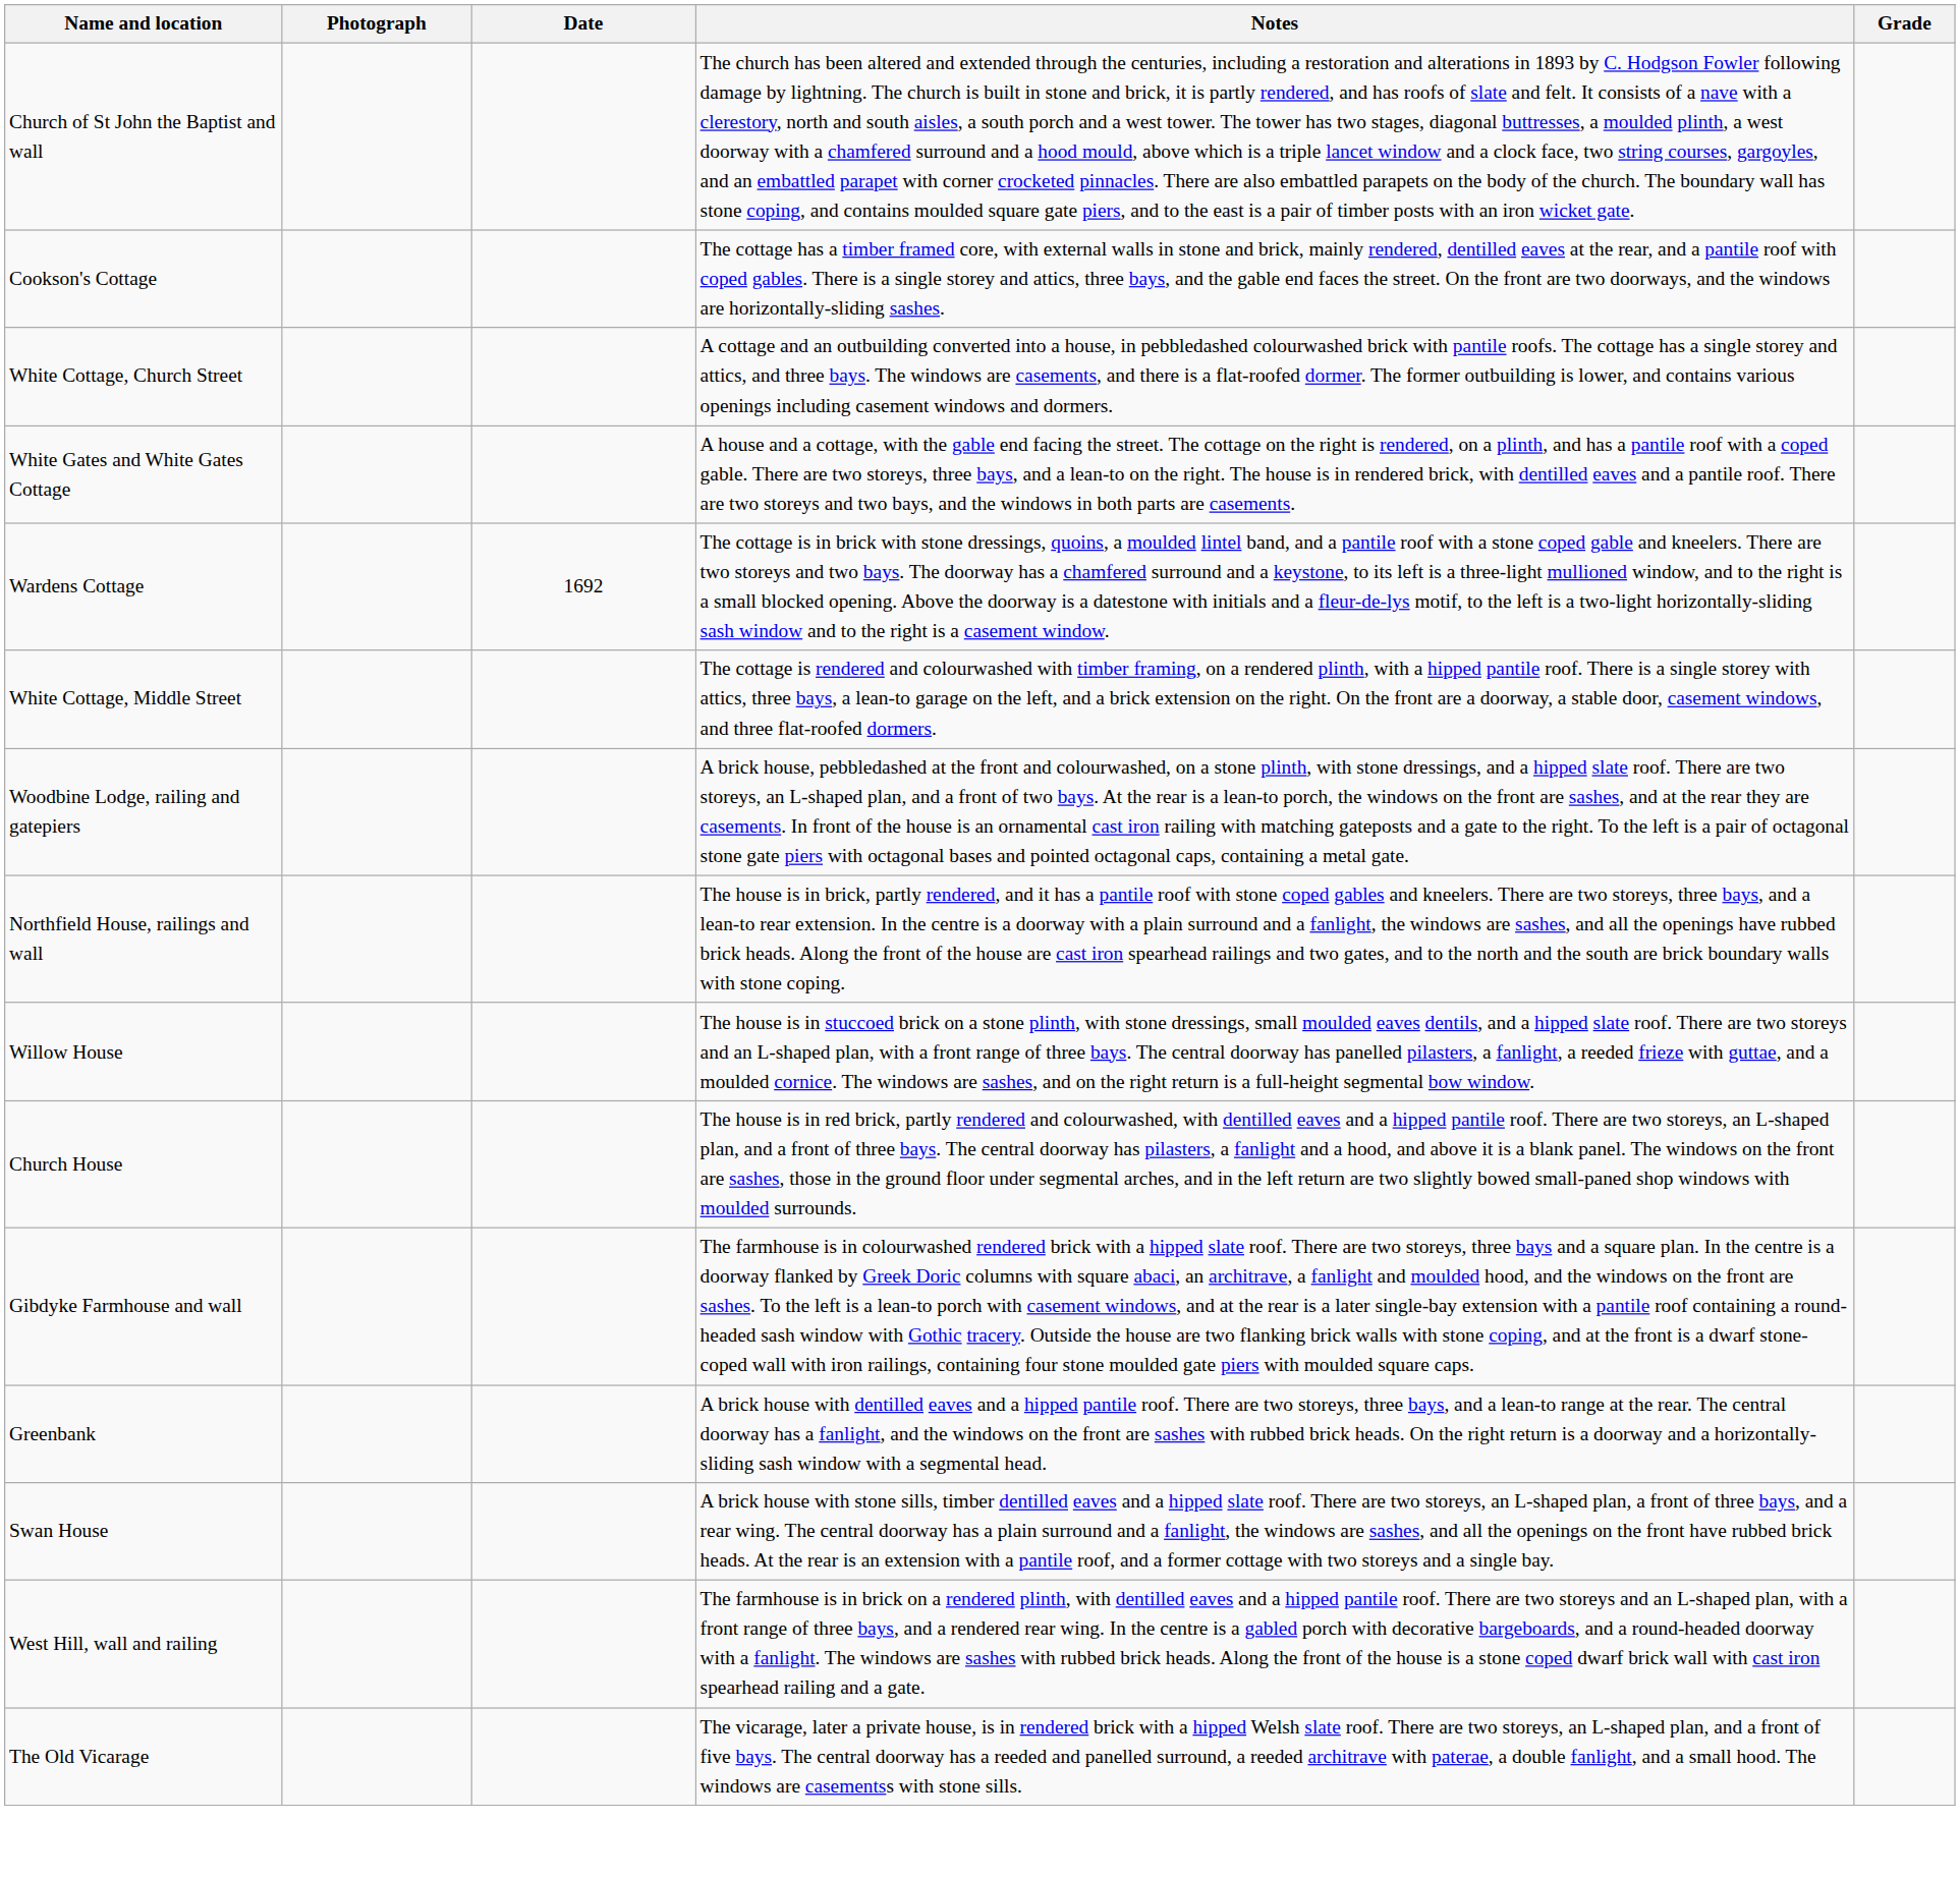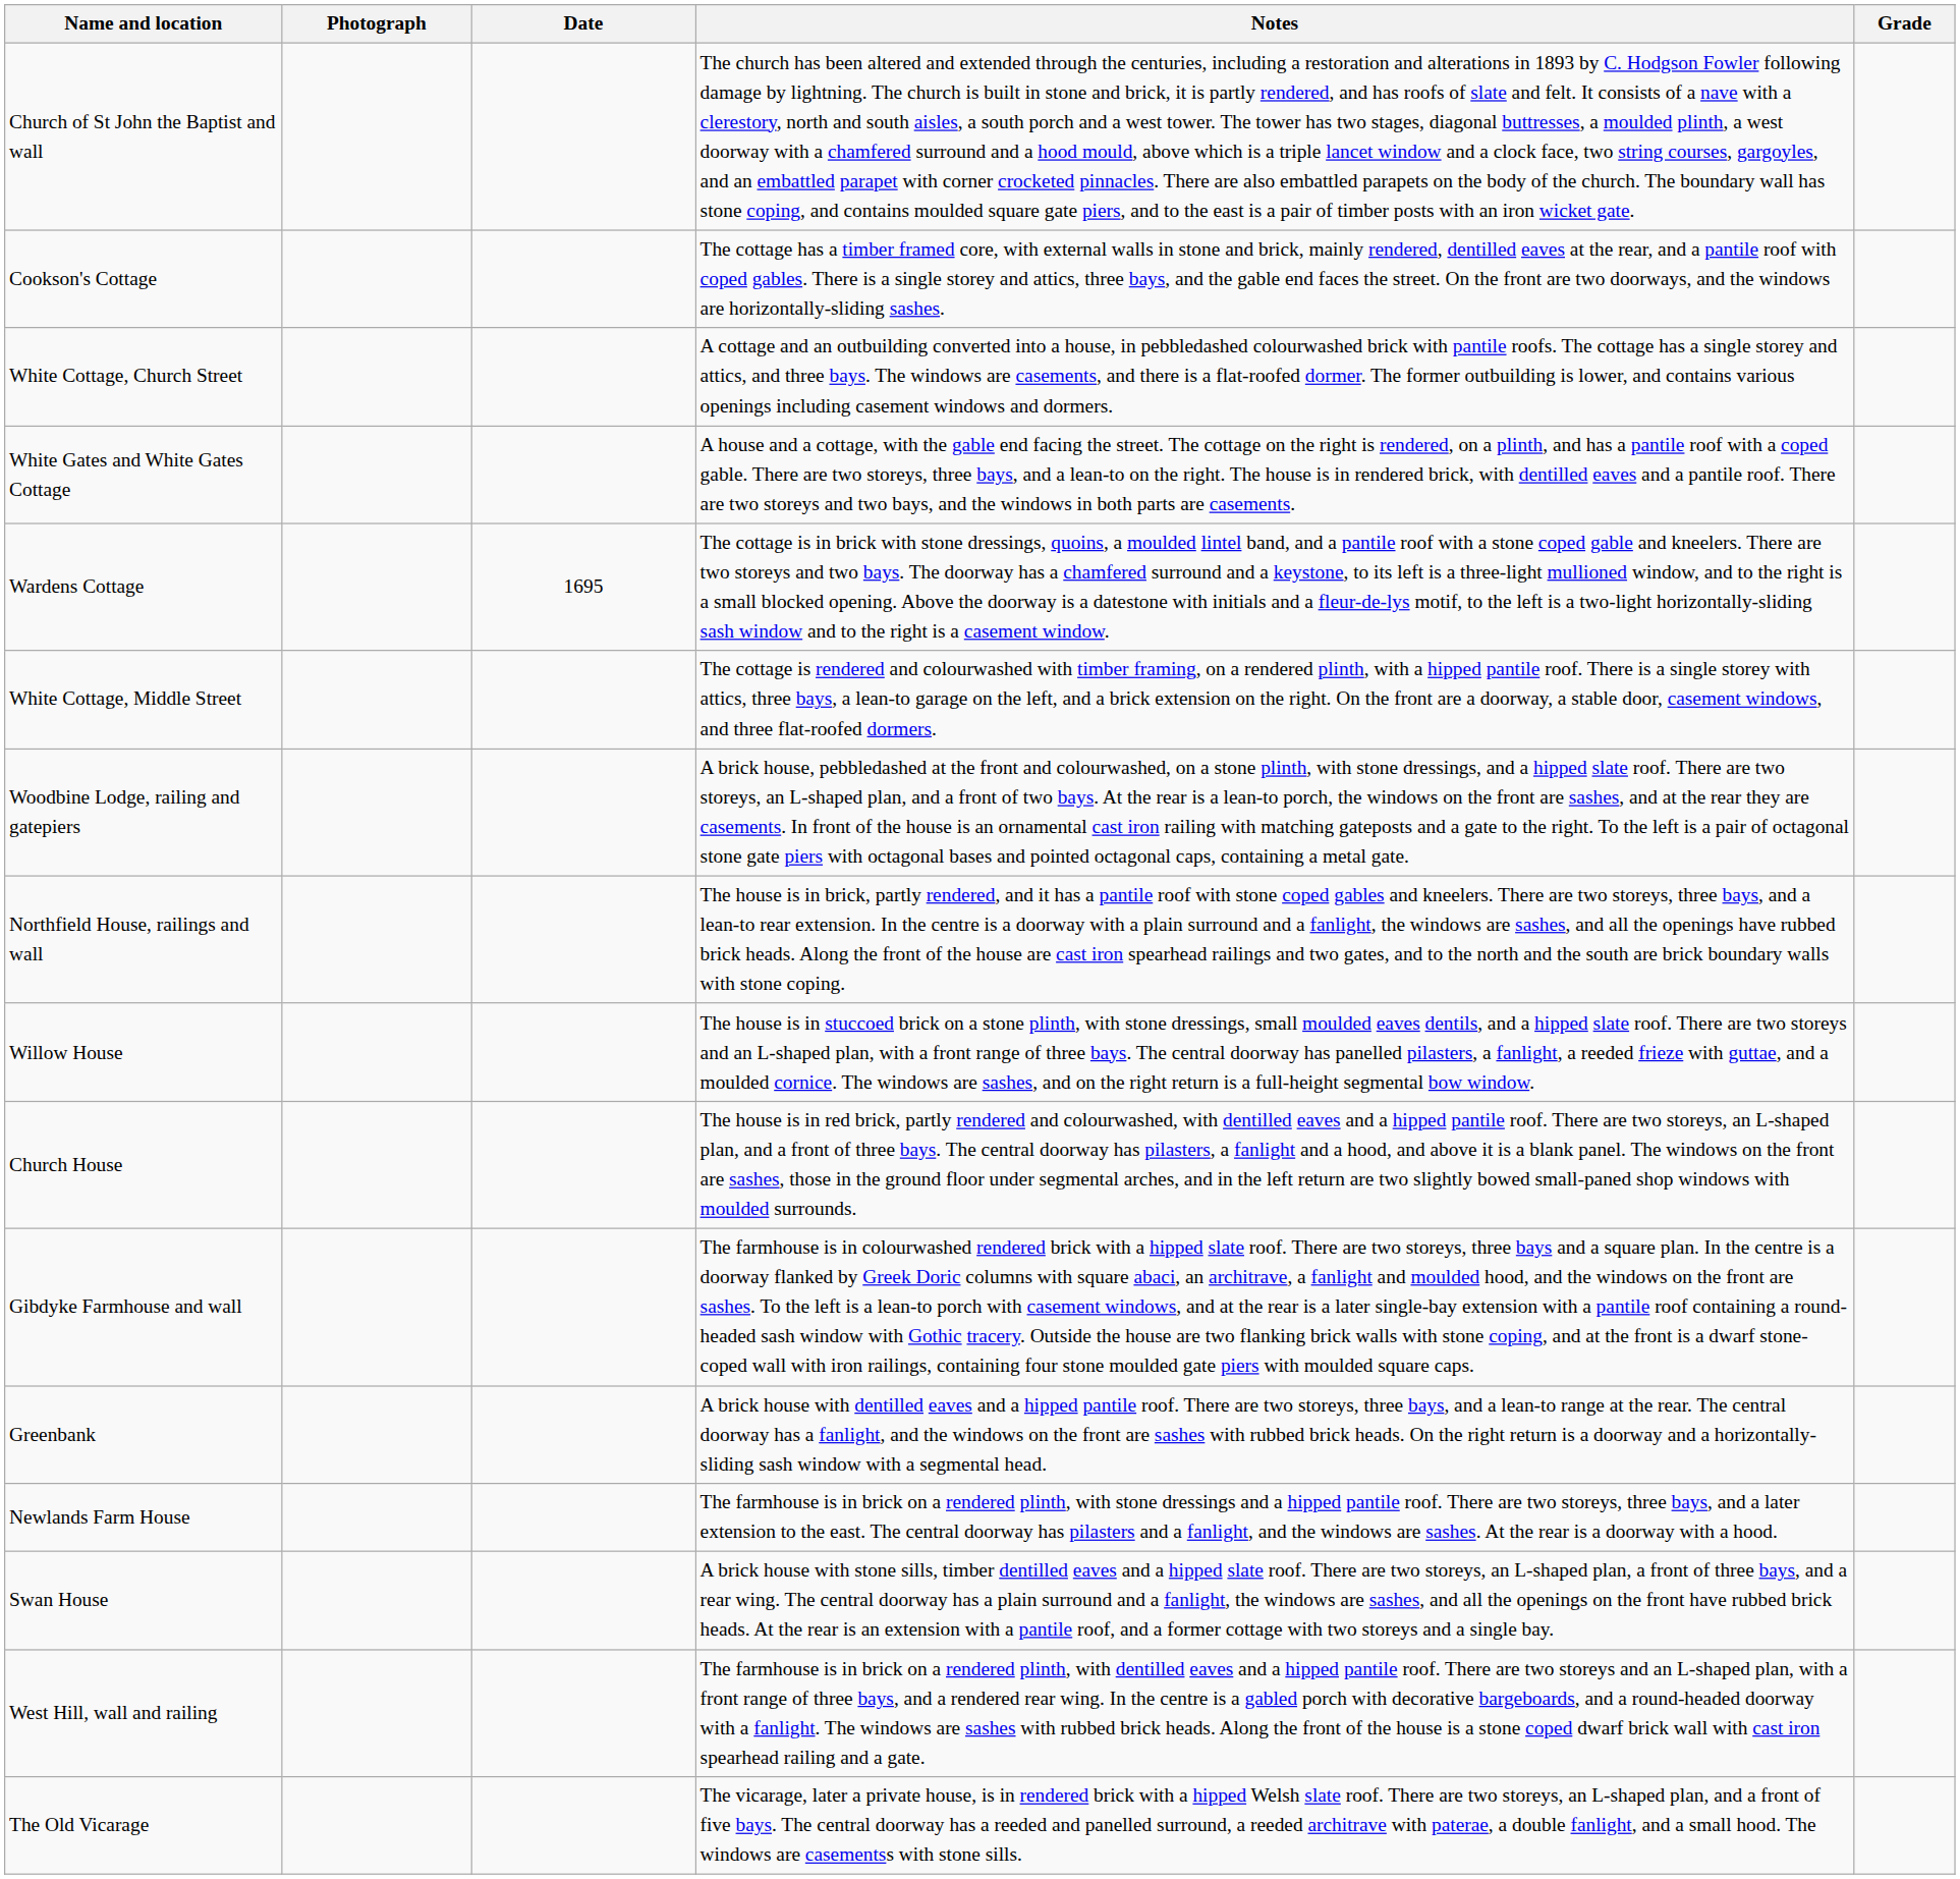 <table class="wikitable sortable plainrowheaders" style="width:100%; border:0px; text-align:left; line-height:150%">
 <tr>
 <th scope="col"  style="width:150px">Name and location</th>
 <th scope="col"  style="width:100px" class="unsortable">Photograph</th>
 <th scope="col"  style="width:120px">Date</th>
 <th scope="col"  style="width:650px" class="unsortable">Notes</th>
 <th scope="col"  style="width:50px">Grade</th>
 </tr>
 <tr>
 <td>Church of St John the Baptist and wall<br><small></small></td>
 <td></td>
 <td align="center"></td>
 <td>The church has been altered and extended through the centuries, including a restoration and alterations in 1893 by <a href='#'>C. Hodgson Fowler</a> following damage by lightning.  The church is built in stone and brick, it is partly <a href='#'>rendered</a>, and has roofs of <a href='#'>slate</a> and felt.  It consists of a <a href='#'>nave</a> with a <a href='#'>clerestory</a>, north and south <a href='#'>aisles</a>, a south porch and a west tower.  The tower has two stages, diagonal <a href='#'>buttresses</a>, a <a href='#'>moulded</a> <a href='#'>plinth</a>, a west doorway with a <a href='#'>chamfered</a> surround and a <a href='#'>hood mould</a>, above which is a triple <a href='#'>lancet window</a> and a clock face, two <a href='#'>string courses</a>, <a href='#'>gargoyles</a>, and an <a href='#'>embattled</a> <a href='#'>parapet</a> with corner <a href='#'>crocketed</a> <a href='#'>pinnacles</a>.  There are also embattled parapets on the body of the church.  The boundary wall has stone <a href='#'>coping</a>, and contains moulded square gate <a href='#'>piers</a>, and to the east is a pair of timber posts with an iron <a href='#'>wicket gate</a>.</td>
 <td align="center" ></td>
 </tr>
 <tr>
 <td>Cookson's Cottage<br><small></small></td>
 <td></td>
 <td align="center"></td>
 <td>The cottage has a <a href='#'>timber framed</a> core, with external walls in stone and brick, mainly <a href='#'>rendered</a>, <a href='#'>dentilled</a> <a href='#'>eaves</a> at the rear, and a <a href='#'>pantile</a> roof with <a href='#'>coped</a> <a href='#'>gables</a>.  There is a single storey and attics, three <a href='#'>bays</a>, and the gable end faces the street.  On the front are two doorways, and the windows are horizontally-sliding <a href='#'>sashes</a>.</td>
 <td align="center" ></td>
 </tr>
 <tr>
 <td>White Cottage, Church Street<br><small></small></td>
 <td></td>
 <td align="center"></td>
 <td>A cottage and an outbuilding converted into a house, in pebbledashed colourwashed brick with <a href='#'>pantile</a> roofs.  The cottage has a single storey and attics, and three <a href='#'>bays</a>.  The windows are <a href='#'>casements</a>, and there is a flat-roofed <a href='#'>dormer</a>.  The former outbuilding is lower, and contains various openings including casement windows and dormers.</td>
 <td align="center" ></td>
 </tr>
 <tr>
 <td>White Gates and White Gates Cottage<br><small></small></td>
 <td></td>
 <td align="center"></td>
 <td>A house and a cottage, with the <a href='#'>gable</a> end facing the street.  The cottage on the right is <a href='#'>rendered</a>, on a <a href='#'>plinth</a>, and has a <a href='#'>pantile</a> roof with a <a href='#'>coped</a> gable.  There are two storeys, three <a href='#'>bays</a>, and a lean-to on the right.  The house is in rendered brick, with <a href='#'>dentilled</a> <a href='#'>eaves</a> and a pantile roof.  There are two storeys and two bays, and the windows in both parts are <a href='#'>casements</a>.</td>
 <td align="center" ></td>
 </tr>
 <tr>
 <td>Wardens Cottage<br><small></small></td>
 <td></td>
-<td align="center">1692</td>
+<td align="center">1695</td>
 <td>The cottage is in brick with stone dressings, <a href='#'>quoins</a>, a <a href='#'>moulded</a> <a href='#'>lintel</a> band, and a <a href='#'>pantile</a> roof with a stone <a href='#'>coped</a> <a href='#'>gable</a> and kneelers.  There are two storeys and two <a href='#'>bays</a>.  The doorway has a <a href='#'>chamfered</a> surround and a <a href='#'>keystone</a>, to its left is a three-light <a href='#'>mullioned</a> window, and to the right is a small blocked opening.  Above the doorway is a datestone with initials and a <a href='#'>fleur-de-lys</a> motif, to the left is a two-light horizontally-sliding <a href='#'>sash window</a> and to the right is a <a href='#'>casement window</a>.</td>
 <td align="center" ></td>
 </tr>
 <tr>
 <td>White Cottage, Middle Street<br><small></small></td>
 <td></td>
 <td align="center"></td>
 <td>The cottage is <a href='#'>rendered</a> and colourwashed with <a href='#'>timber framing</a>, on a rendered <a href='#'>plinth</a>, with a <a href='#'>hipped</a> <a href='#'>pantile</a> roof.  There is a single storey with attics, three <a href='#'>bays</a>, a lean-to garage on the left, and a brick extension on the right.  On the front are a doorway, a stable door, <a href='#'>casement windows</a>, and three flat-roofed <a href='#'>dormers</a>.</td>
 <td align="center" ></td>
 </tr>
 <tr>
 <td>Woodbine Lodge, railing and gatepiers<br><small></small></td>
 <td></td>
 <td align="center"></td>
 <td>A brick house, pebbledashed at the front and colourwashed, on a stone <a href='#'>plinth</a>, with stone dressings, and a <a href='#'>hipped</a> <a href='#'>slate</a> roof.  There are two storeys, an L-shaped plan, and a front of two <a href='#'>bays</a>.  At the rear is a lean-to porch, the windows on the front are <a href='#'>sashes</a>, and at the rear they are <a href='#'>casements</a>.  In front of the house is an ornamental <a href='#'>cast iron</a> railing with matching gateposts and a gate to the right.  To the left is a pair of octagonal stone gate <a href='#'>piers</a> with octagonal bases and pointed octagonal caps, containing a metal gate.</td>
 <td align="center" ></td>
 </tr>
 <tr>
 <td>Northfield House, railings and wall<br><small></small></td>
 <td></td>
 <td align="center"></td>
 <td>The house is in brick, partly <a href='#'>rendered</a>, and it has a <a href='#'>pantile</a> roof with stone <a href='#'>coped</a> <a href='#'>gables</a> and kneelers.  There are two storeys, three <a href='#'>bays</a>, and a lean-to rear extension.  In the centre is a doorway with a plain surround and a <a href='#'>fanlight</a>, the windows are <a href='#'>sashes</a>, and all the openings have rubbed brick heads.  Along the front of the house are <a href='#'>cast iron</a> spearhead railings and two gates, and to the north and the south are brick boundary walls with stone coping.</td>
 <td align="center" ></td>
 </tr>
 <tr>
 <td>Willow House<br><small></small></td>
 <td></td>
 <td align="center"></td>
 <td>The house is in <a href='#'>stuccoed</a> brick on a stone <a href='#'>plinth</a>, with stone dressings, small <a href='#'>moulded</a> <a href='#'>eaves</a> <a href='#'>dentils</a>, and a <a href='#'>hipped</a> <a href='#'>slate</a> roof.  There are two storeys and an L-shaped plan, with a front range of three <a href='#'>bays</a>.  The central doorway has panelled <a href='#'>pilasters</a>, a <a href='#'>fanlight</a>, a reeded <a href='#'>frieze</a> with <a href='#'>guttae</a>, and a moulded <a href='#'>cornice</a>.  The windows are <a href='#'>sashes</a>, and on the right return is a full-height segmental <a href='#'>bow window</a>.</td>
 <td align="center" ></td>
 </tr>
 <tr>
 <td>Church House<br><small></small></td>
 <td></td>
 <td align="center"></td>
 <td>The house is in red brick, partly <a href='#'>rendered</a> and colourwashed, with <a href='#'>dentilled</a> <a href='#'>eaves</a> and a <a href='#'>hipped</a> <a href='#'>pantile</a> roof.  There are two storeys, an L-shaped plan, and a front of three <a href='#'>bays</a>.  The central doorway has <a href='#'>pilasters</a>, a <a href='#'>fanlight</a> and a hood, and above it is a blank panel.  The windows on the front are <a href='#'>sashes</a>, those in the ground floor under segmental arches, and in the left return are two slightly bowed small-paned shop windows with <a href='#'>moulded</a> surrounds.</td>
 <td align="center" ></td>
 </tr>
 <tr>
 <td>Gibdyke Farmhouse and wall<br><small></small></td>
 <td></td>
 <td align="center"></td>
 <td>The farmhouse is in colourwashed <a href='#'>rendered</a> brick with a <a href='#'>hipped</a> <a href='#'>slate</a> roof.  There are two storeys, three <a href='#'>bays</a> and a square plan.  In the centre is a doorway flanked by <a href='#'>Greek Doric</a> columns with square <a href='#'>abaci</a>, an <a href='#'>architrave</a>, a <a href='#'>fanlight</a> and <a href='#'>moulded</a> hood, and the windows on the front are <a href='#'>sashes</a>.  To the left is a lean-to porch with <a href='#'>casement windows</a>, and at the rear is a later single-bay extension with a <a href='#'>pantile</a> roof containing a round-headed sash window with <a href='#'>Gothic</a> <a href='#'>tracery</a>.  Outside the house are two flanking brick walls with stone <a href='#'>coping</a>, and at the front is a dwarf stone-coped wall with iron railings, containing four stone moulded gate <a href='#'>piers</a> with moulded square caps.</td>
 <td align="center" ></td>
 </tr>
 <tr>
 <td>Greenbank<br><small></small></td>
 <td></td>
 <td align="center"></td>
 <td>A brick house with <a href='#'>dentilled</a> <a href='#'>eaves</a> and a <a href='#'>hipped</a> <a href='#'>pantile</a> roof.  There are two storeys, three <a href='#'>bays</a>, and a lean-to range at the rear.  The central doorway has a <a href='#'>fanlight</a>, and the windows on the front are <a href='#'>sashes</a> with rubbed brick heads.  On the right return is a doorway and a horizontally-sliding sash window with a segmental head.</td>
 <td align="center" ></td>
 </tr>
 <tr>
+<td>Newlands Farm House<br><small></small></td>
+<td></td>
+<td align="center"></td>
+<td>The farmhouse is in brick on a <a href='#'>rendered</a> <a href='#'>plinth</a>, with stone dressings and a <a href='#'>hipped</a> <a href='#'>pantile</a> roof.  There are two storeys, three <a href='#'>bays</a>, and a later extension to the east.  The central doorway has <a href='#'>pilasters</a> and a <a href='#'>fanlight</a>, and the windows are <a href='#'>sashes</a>.  At the rear is a doorway with a hood.</td>
+<td align="center" ></td>
+</tr>
+<tr>
 <td>Swan House<br><small></small></td>
 <td></td>
 <td align="center"></td>
 <td>A brick house with stone sills, timber <a href='#'>dentilled</a> <a href='#'>eaves</a> and a <a href='#'>hipped</a> <a href='#'>slate</a> roof.  There are two storeys, an L-shaped plan, a front of three <a href='#'>bays</a>, and a rear wing.  The central doorway has a plain surround and a <a href='#'>fanlight</a>, the windows are <a href='#'>sashes</a>, and all the openings on the front have rubbed brick heads.  At the rear is an extension with a <a href='#'>pantile</a> roof, and a former cottage with two storeys and a single bay.</td>
 <td align="center" ></td>
 </tr>
 <tr>
 <td>West Hill, wall and railing<br><small></small></td>
 <td></td>
 <td align="center"></td>
 <td>The farmhouse is in brick on a <a href='#'>rendered</a> <a href='#'>plinth</a>, with <a href='#'>dentilled</a> <a href='#'>eaves</a> and a <a href='#'>hipped</a> <a href='#'>pantile</a> roof.  There are two storeys and an L-shaped plan, with a front range of three <a href='#'>bays</a>, and a rendered rear wing.  In the centre is a <a href='#'>gabled</a> porch with decorative <a href='#'>bargeboards</a>, and a round-headed doorway with a <a href='#'>fanlight</a>.  The windows are <a href='#'>sashes</a> with rubbed brick heads. Along the front of the house is a stone <a href='#'>coped</a> dwarf brick wall with <a href='#'>cast iron</a> spearhead railing and a gate.</td>
 <td align="center" ></td>
 </tr>
 <tr>
 <td>The Old Vicarage<br><small></small></td>
 <td></td>
 <td align="center"></td>
 <td>The vicarage, later a private house, is in <a href='#'>rendered</a> brick with a <a href='#'>hipped</a> Welsh <a href='#'>slate</a> roof.  There are two storeys, an L-shaped plan, and a front of five <a href='#'>bays</a>.  The central doorway has a reeded and panelled surround, a reeded <a href='#'>architrave</a> with <a href='#'>paterae</a>, a double <a href='#'>fanlight</a>, and a small hood.  The windows are <a href='#'>casements</a>s with stone sills.</td>
 <td align="center" ></td>
 </tr>
 <tr>
 </tr>
 </table>
